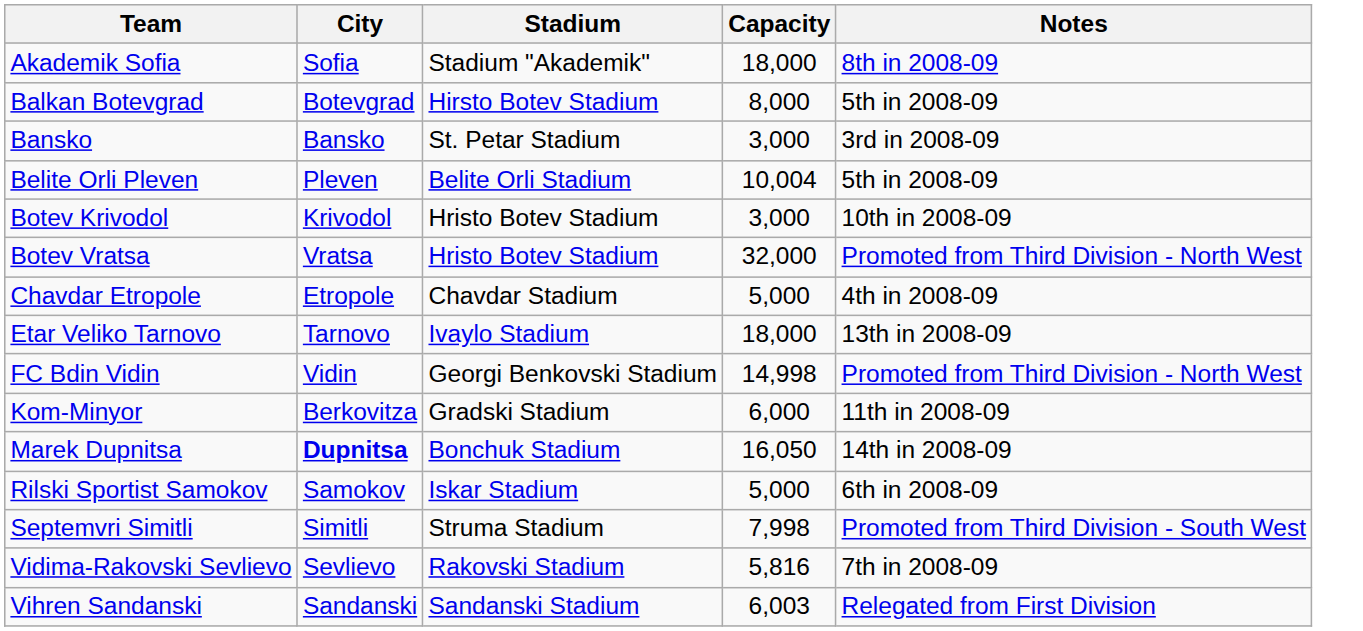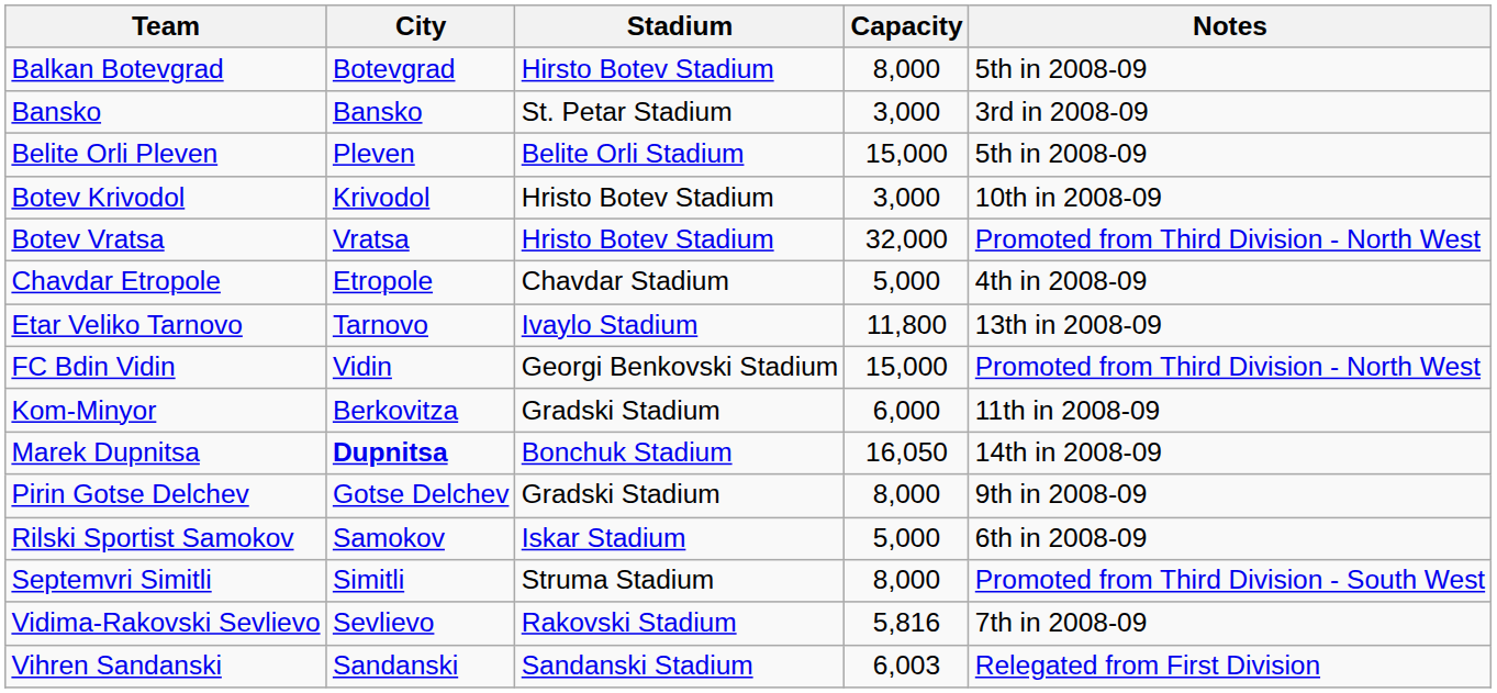 <table class="wikitable sortable">
 <tr>
 <th>Team</th>
 <th>City</th>
 <th>Stadium</th>
 <th>Capacity</th>
 <th>Notes</th>
-</tr>
-<tr>
-<td><a href='#'>Akademik Sofia</a></td>
-<td><a href='#'>Sofia</a></td>
-<td>Stadium "Akademik"</td>
-<td align=center>18,000</td>
-<td><a href='#'>8th in 2008-09</a></td>
 </tr>
 <tr>
 <td><a href='#'>Balkan Botevgrad</a></td>
 <td><a href='#'>Botevgrad</a></td>
 <td><a href='#'>Hirsto Botev Stadium</a></td>
 <td align=center>8,000</td>
 <td>5th in 2008-09</td>
 </tr>
 <tr>
 <td><a href='#'>Bansko</a></td>
 <td><a href='#'>Bansko</a></td>
 <td>St. Petar Stadium</td>
 <td align=center>3,000</td>
 <td>3rd in 2008-09</td>
 </tr>
 <tr>
 <td><a href='#'>Belite Orli Pleven</a></td>
 <td><a href='#'>Pleven</a></td>
 <td><a href='#'>Belite Orli Stadium</a></td>
-<td align=center>10,004</td>
+<td align=center>15,000</td>
 <td>5th in 2008-09</td>
 </tr>
 <tr>
 <td><a href='#'>Botev Krivodol</a></td>
 <td><a href='#'>Krivodol</a></td>
 <td>Hristo Botev Stadium</td>
 <td align=center>3,000</td>
 <td>10th in 2008-09</td>
 </tr>
 <tr>
 <td><a href='#'>Botev Vratsa</a></td>
 <td><a href='#'>Vratsa</a></td>
 <td><a href='#'>Hristo Botev Stadium</a></td>
 <td align=center>32,000</td>
 <td><a href='#'>Promoted from Third Division - North West</a></td>
 </tr>
 <tr>
 <td><a href='#'>Chavdar Etropole</a></td>
 <td><a href='#'>Etropole</a></td>
 <td>Chavdar Stadium</td>
 <td align=center>5,000</td>
 <td>4th in 2008-09</td>
 </tr>
 <tr>
 <td><a href='#'>Etar Veliko Tarnovo</a></td>
 <td><a href='#'>Tarnovo</a></td>
 <td><a href='#'>Ivaylo Stadium</a></td>
-<td align=center>18,000</td>
+<td align=center>11,800</td>
 <td>13th in 2008-09</td>
 </tr>
 <tr>
 <td><a href='#'>FC Bdin Vidin</a></td>
 <td><a href='#'>Vidin</a></td>
 <td>Georgi Benkovski Stadium</td>
-<td align=center>14,998</td>
+<td align=center>15,000</td>
 <td><a href='#'>Promoted from Third Division - North West</a></td>
 </tr>
 <tr>
 <td><a href='#'>Kom-Minyor</a></td>
 <td><a href='#'>Berkovitza</a></td>
 <td>Gradski Stadium</td>
 <td align=center>6,000</td>
 <td>11th in 2008-09</td>
 </tr>
 <tr>
 <td><a href='#'>Marek Dupnitsa</a></td>
 <td><strong><a href='#'>Dupnitsa</a></strong></td>
 <td><a href='#'>Bonchuk Stadium</a></td>
 <td align=center>16,050</td>
 <td>14th in 2008-09</td>
 </tr>
 <tr>
+<td><a href='#'>Pirin Gotse Delchev</a></td>
+<td><a href='#'>Gotse Delchev</a></td>
+<td>Gradski Stadium</td>
+<td align=center>8,000</td>
+<td>9th in 2008-09</td>
+</tr>
+<tr>
 <td><a href='#'>Rilski Sportist Samokov</a></td>
 <td><a href='#'>Samokov</a></td>
 <td><a href='#'>Iskar Stadium</a></td>
 <td align=center>5,000</td>
 <td>6th in 2008-09</td>
 </tr>
 <tr>
 <td><a href='#'>Septemvri Simitli</a></td>
 <td><a href='#'>Simitli</a></td>
 <td>Struma Stadium</td>
-<td align=center>7,998</td>
+<td align=center>8,000</td>
 <td><a href='#'>Promoted from Third Division - South West</a></td>
 </tr>
 <tr>
 <td><a href='#'>Vidima-Rakovski Sevlievo</a></td>
 <td><a href='#'>Sevlievo</a></td>
 <td><a href='#'>Rakovski Stadium</a></td>
 <td align=center>5,816</td>
 <td>7th in 2008-09</td>
 </tr>
 <tr>
 <td><a href='#'>Vihren Sandanski</a></td>
 <td><a href='#'>Sandanski</a></td>
 <td><a href='#'>Sandanski Stadium</a></td>
 <td align=center>6,003</td>
 <td><a href='#'>Relegated from First Division</a></td>
 </tr>
 </table>
